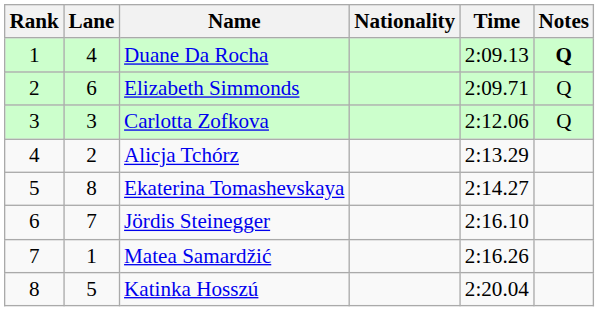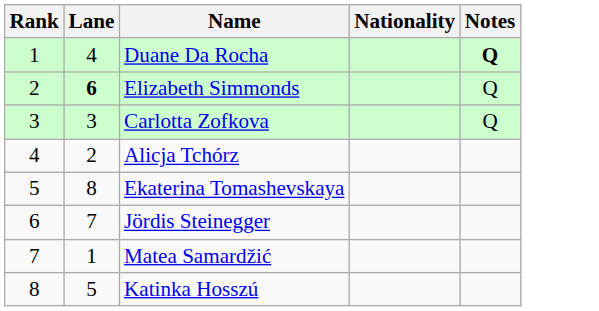 <table class="wikitable sortable" style="text-align:center">
 <tr>
 <th>Rank</th>
 <th>Lane</th>
 <th>Name</th>
 <th>Nationality</th>
-<th>Time</th>
 <th>Notes</th>
 </tr>
 <tr bgcolor=ccffcc>
 <td>1</td>
 <td>4</td>
 <td align=left><a href='#'>Duane Da Rocha</a></td>
 <td align=left></td>
-<td>2:09.13</td>
 <td><strong>Q</strong></td>
 </tr>
 <tr bgcolor=ccffcc>
 <td>2</td>
-<td>6</td>
+<td><strong>6</strong></td>
 <td align=left><a href='#'>Elizabeth Simmonds</a></td>
 <td align=left></td>
-<td>2:09.71</td>
 <td>Q</td>
 </tr>
 <tr bgcolor=ccffcc>
 <td>3</td>
 <td>3</td>
 <td align=left><a href='#'>Carlotta Zofkova</a></td>
 <td align=left></td>
-<td>2:12.06</td>
 <td>Q</td>
 </tr>
 <tr>
 <td>4</td>
 <td>2</td>
 <td align=left><a href='#'>Alicja Tchórz</a></td>
 <td align=left></td>
-<td>2:13.29</td>
 <td></td>
 </tr>
 <tr>
 <td>5</td>
 <td>8</td>
 <td align=left><a href='#'>Ekaterina Tomashevskaya</a></td>
 <td align=left></td>
-<td>2:14.27</td>
 <td></td>
 </tr>
 <tr>
 <td>6</td>
 <td>7</td>
 <td align=left><a href='#'>Jördis Steinegger</a></td>
 <td align=left></td>
-<td>2:16.10</td>
 <td></td>
 </tr>
 <tr>
 <td>7</td>
 <td>1</td>
 <td align=left><a href='#'>Matea Samardžić</a></td>
 <td align=left></td>
-<td>2:16.26</td>
 <td></td>
 </tr>
 <tr>
 <td>8</td>
 <td>5</td>
 <td align=left><a href='#'>Katinka Hosszú</a></td>
 <td align=left></td>
-<td>2:20.04</td>
 <td></td>
 </tr>
 </table>
